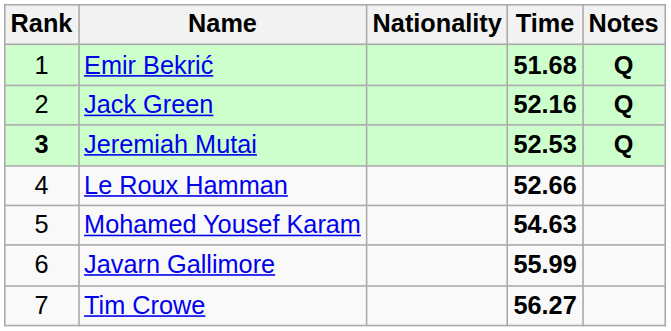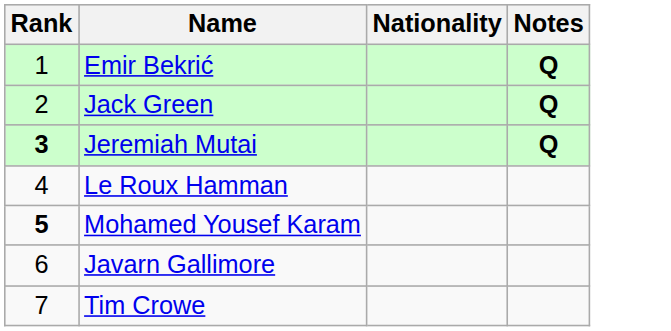 <table class="wikitable sortable" style="text-align:center">
 <tr>
 <th>Rank</th>
 <th>Name</th>
 <th>Nationality</th>
-<th>Time</th>
 <th>Notes</th>
 </tr>
 <tr bgcolor=ccffcc>
 <td>1</td>
 <td align=left><a href='#'>Emir Bekrić</a></td>
 <td align=left></td>
-<td><strong>51.68</strong></td>
 <td><strong>Q</strong></td>
 </tr>
 <tr bgcolor=ccffcc>
 <td>2</td>
 <td align=left><a href='#'>Jack Green</a></td>
 <td align=left></td>
-<td><strong>52.16</strong></td>
 <td><strong>Q</strong></td>
 </tr>
 <tr bgcolor=ccffcc>
 <td><strong>3</strong></td>
 <td align=left><a href='#'>Jeremiah Mutai</a></td>
 <td align=left></td>
-<td><strong>52.53</strong></td>
 <td><strong>Q</strong></td>
 </tr>
 <tr>
 <td>4</td>
 <td align=left><a href='#'>Le Roux Hamman</a></td>
 <td align=left></td>
-<td><strong>52.66</strong></td>
 <td></td>
 </tr>
 <tr>
-<td>5</td>
+<td><strong>5</strong></td>
 <td align=left><a href='#'>Mohamed Yousef Karam</a></td>
 <td align=left></td>
-<td><strong>54.63</strong></td>
 <td></td>
 </tr>
 <tr>
 <td>6</td>
 <td align=left><a href='#'>Javarn Gallimore</a></td>
 <td align=left></td>
-<td><strong>55.99</strong></td>
 <td></td>
 </tr>
 <tr>
 <td>7</td>
 <td align=left><a href='#'>Tim Crowe</a></td>
 <td align=left></td>
-<td><strong>56.27</strong></td>
 <td></td>
 </tr>
 </table>
